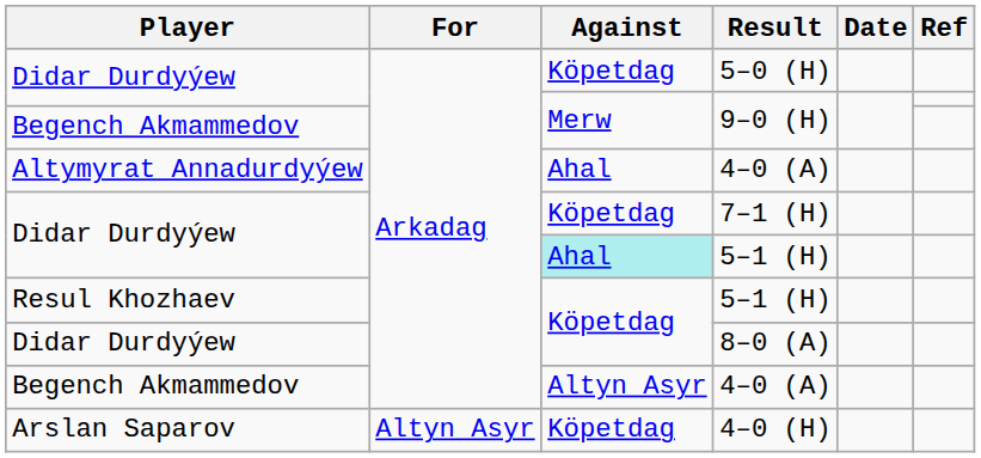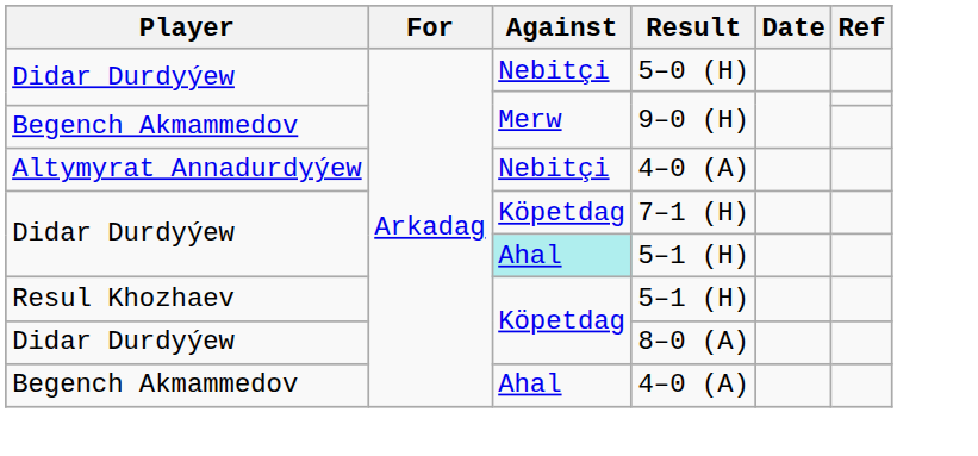 <table class="wikitable sortable">
 <tr>
 <th>Player</th>
 <th>For</th>
 <th>Against</th>
 <th style="text-align:center">Result</th>
 <th>Date</th>
 <th>Ref</th>
 </tr>
 <tr>
 <td rowspan="2"> <a href='#'>Didar Durdyýew</a></td>
 <td rowspan="9"><a href='#'>Arkadag</a></td>
-<td><a href='#'>Köpetdag</a></td>
+<td><a href='#'>Nebitçi</a></td>
 <td style="text-align:center;">5–0 (H)</td>
 <td></td>
 <td></td>
 </tr>
 <tr>
 <td rowspan="2"><a href='#'>Merw</a></td>
 <td rowspan="2" style="text-align:center;">9–0 (H)</td>
 <td rowspan="2"></td>
 <td></td>
 </tr>
 <tr>
 <td> <a href='#'>Begench Akmammedov</a></td>
 <td></td>
 </tr>
 <tr>
 <td> <a href='#'>Altymyrat Annadurdyýew</a></td>
-<td><a href='#'>Ahal</a></td>
+<td><a href='#'>Nebitçi</a></td>
 <td style="text-align:center;">4–0 (A)</td>
 <td></td>
 <td></td>
 </tr>
 <tr>
 <td rowspan="2"> Didar Durdyýew</td>
 <td><a href='#'>Köpetdag</a></td>
 <td style="text-align:center;">7–1 (H)</td>
 <td></td>
 <td></td>
 </tr>
 <tr>
 <td style="background: paleturquoise;"><a href='#'>Ahal</a></td>
 <td style="text-align:center;">5–1 (H)</td>
 <td></td>
 <td></td>
 </tr>
 <tr>
 <td> Resul Khozhaev</td>
 <td rowspan="2"><a href='#'>Köpetdag</a></td>
 <td style="text-align:center;">5–1 (H)</td>
 <td></td>
 <td></td>
 </tr>
 <tr>
 <td> Didar Durdyýew</td>
 <td style="text-align:center;">8–0 (A)</td>
 <td></td>
 <td></td>
 </tr>
 <tr>
 <td> Begench Akmammedov</td>
-<td><a href='#'>Altyn Asyr</a></td>
+<td><a href='#'>Ahal</a></td>
 <td style="text-align:center;">4–0 (A)</td>
 <td></td>
 <td></td>
 </tr>
-<tr>
-<td> Arslan Saparov</td>
-<td><a href='#'>Altyn Asyr</a></td>
-<td><a href='#'>Köpetdag</a></td>
-<td style="text-align:center;">4–0 (H)</td>
-<td></td>
-<td></td>
-</tr>
 </table>
